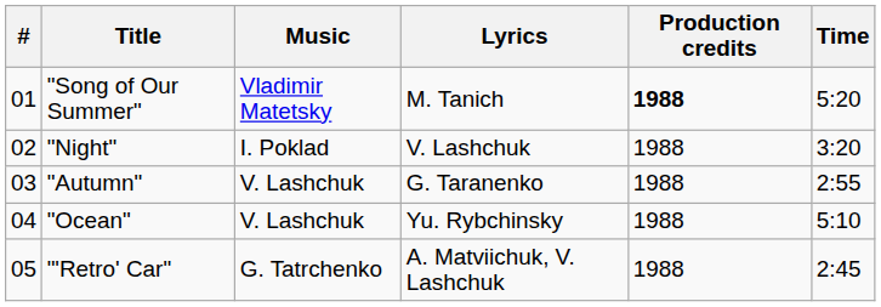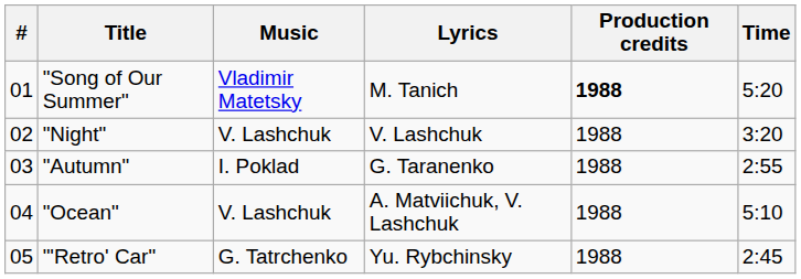 <table class="wikitable">
 <tr>
 <th>#</th>
 <th>Title</th>
 <th>Music</th>
 <th>Lyrics</th>
 <th>Production credits</th>
 <th>Time</th>
 </tr>
 <tr>
 <td>01</td>
 <td>"Song of Our Summer"<br></td>
 <td><a href='#'>Vladimir Matetsky</a></td>
 <td>M. Tanich</td>
 <td><strong>1988</strong></td>
 <td>5:20</td>
 </tr>
 <tr>
 <td>02</td>
 <td>"Night"<br></td>
-<td>I. Poklad</td>
+<td>V. Lashchuk</td>
 <td>V. Lashchuk</td>
 <td>1988</td>
 <td>3:20</td>
 </tr>
 <tr>
 <td>03</td>
 <td>"Autumn"<br></td>
-<td>V. Lashchuk</td>
+<td>I. Poklad</td>
 <td>G. Taranenko</td>
 <td>1988</td>
 <td>2:55</td>
 </tr>
 <tr>
 <td>04</td>
 <td>"Ocean"<br></td>
 <td>V. Lashchuk</td>
-<td>Yu. Rybchinsky</td>
+<td>A. Matviichuk, V. Lashchuk</td>
 <td>1988</td>
 <td>5:10</td>
 </tr>
 <tr>
 <td>05</td>
 <td>"'Retro' Car"<br></td>
 <td>G. Tatrchenko</td>
-<td>A. Matviichuk, V. Lashchuk</td>
+<td>Yu. Rybchinsky</td>
 <td>1988</td>
 <td>2:45</td>
 </tr>
 </table>
